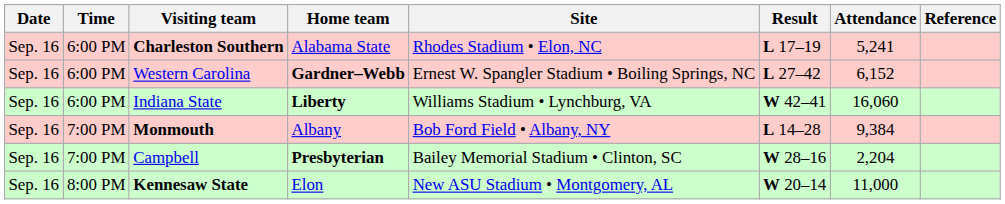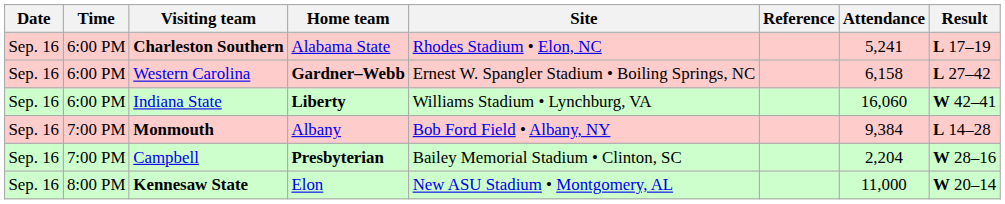 <table class="wikitable" style="font-size:95%;">
 <tr>
 <th>Date</th>
 <th>Time</th>
 <th>Visiting team</th>
 <th>Home team</th>
 <th>Site</th>
+<th class="unsortable">Reference</th>
+<th>Attendance</th>
 <th>Result</th>
-<th>Attendance</th>
-<th class="unsortable">Reference</th>
 </tr>
 <tr bgcolor=ffcccc>
 <td>Sep. 16</td>
 <td>6:00 PM</td>
 <td><strong>Charleston Southern</strong></td>
 <td><a href='#'>Alabama State</a></td>
 <td><a href='#'>Rhodes Stadium</a> • <a href='#'>Elon, NC</a></td>
+<td style="text-align:center;"></td>
+<td style="text-align:center;">5,241</td>
 <td><strong>L</strong> 17–19</td>
-<td style="text-align:center;">5,241</td>
-<td style="text-align:center;"></td>
 </tr>
 <tr bgcolor=ffcccc>
 <td>Sep. 16</td>
 <td>6:00 PM</td>
 <td><a href='#'>Western Carolina</a></td>
 <td><strong>Gardner–Webb</strong></td>
 <td>Ernest W. Spangler Stadium • Boiling Springs, NC</td>
+<td style="text-align:center;"></td>
+<td style="text-align:center;">6,158</td>
 <td><strong>L</strong> 27–42</td>
-<td style="text-align:center;">6,152</td>
-<td style="text-align:center;"></td>
 </tr>
 <tr bgcolor=ccffcc>
 <td>Sep. 16</td>
 <td>6:00 PM</td>
 <td><a href='#'>Indiana State</a></td>
 <td><strong>Liberty</strong></td>
 <td>Williams Stadium • Lynchburg, VA</td>
+<td style="text-align:center;"></td>
+<td style="text-align:center;">16,060</td>
 <td><strong>W</strong> 42–41</td>
-<td style="text-align:center;">16,060</td>
-<td style="text-align:center;"></td>
 </tr>
 <tr bgcolor=ffcccc>
 <td>Sep. 16</td>
 <td>7:00 PM</td>
 <td><strong>Monmouth</strong></td>
 <td><a href='#'>Albany</a></td>
 <td><a href='#'>Bob Ford Field</a> • <a href='#'>Albany, NY</a></td>
+<td style="text-align:center;"></td>
+<td style="text-align:center;">9,384</td>
 <td><strong>L</strong> 14–28</td>
-<td style="text-align:center;">9,384</td>
-<td style="text-align:center;"></td>
 </tr>
 <tr bgcolor=ccffcc>
 <td>Sep. 16</td>
 <td>7:00 PM</td>
 <td><a href='#'>Campbell</a></td>
 <td><strong>Presbyterian</strong></td>
 <td>Bailey Memorial Stadium • Clinton, SC</td>
+<td style="text-align:center;"></td>
+<td style="text-align:center;">2,204</td>
 <td><strong>W</strong> 28–16</td>
-<td style="text-align:center;">2,204</td>
-<td style="text-align:center;"></td>
 </tr>
 <tr bgcolor=ccffcc>
 <td>Sep. 16</td>
 <td>8:00 PM</td>
 <td><strong>Kennesaw State</strong></td>
 <td><a href='#'>Elon</a></td>
 <td><a href='#'>New ASU Stadium</a> • <a href='#'>Montgomery, AL</a></td>
+<td style="text-align:center;"></td>
+<td style="text-align:center;">11,000</td>
 <td><strong>W</strong> 20–14</td>
-<td style="text-align:center;">11,000</td>
-<td style="text-align:center;"></td>
 </tr>
 </table>
